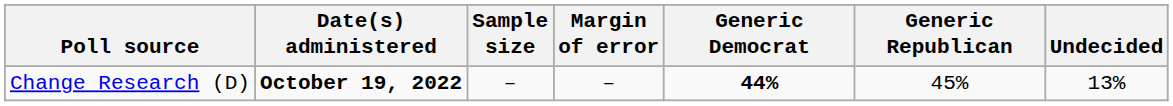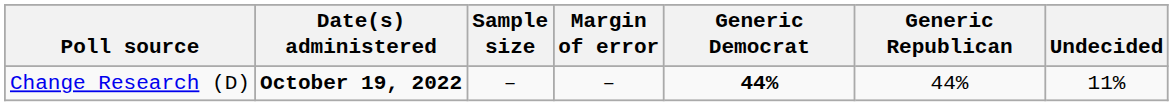 <table class="wikitable" style="font-size:90%;text-align:center;">
 <tr valign=bottom>
 <th>Poll source</th>
 <th>Date(s)<br>administered</th>
 <th>Sample<br>size</th>
 <th>Margin<br>of error</th>
 <th style="width:100px;">Generic<br>Democrat</th>
 <th style="width:100px;">Generic<br>Republican</th>
 <th>Undecided</th>
 </tr>
 <tr>
 <td style="text-align:left;"><a href='#'>Change Research</a> (D)</td>
 <td><strong>October 19, 2022</strong></td>
 <td>–</td>
 <td>–</td>
 <td><strong>44%</strong></td>
-<td>45%</td>
-<td>13%</td>
+<td>44%</td>
+<td>11%</td>
 </tr>
 </table>
